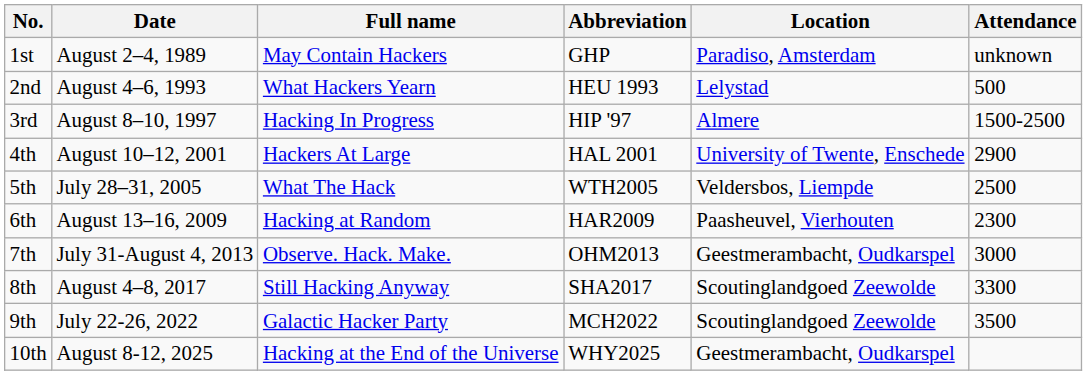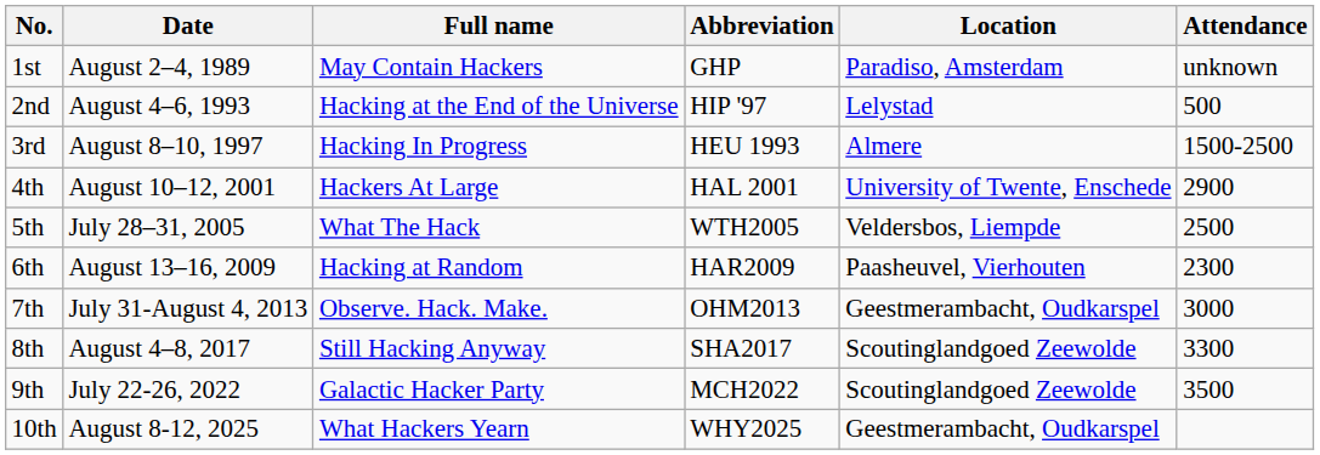 <table class="wikitable">
 <tr>
 <th>No.</th>
 <th>Date</th>
 <th>Full name</th>
 <th>Abbreviation</th>
 <th>Location</th>
 <th>Attendance</th>
 </tr>
 <tr>
 <td>1st</td>
 <td>August 2–4, 1989</td>
 <td><a href='#'>May Contain Hackers</a></td>
 <td>GHP</td>
 <td><a href='#'>Paradiso</a>, <a href='#'>Amsterdam</a></td>
 <td>unknown</td>
 </tr>
 <tr>
 <td>2nd</td>
 <td>August 4–6, 1993</td>
-<td><a href='#'>What Hackers Yearn</a></td>
-<td>HEU 1993</td>
+<td><a href='#'>Hacking at the End of the Universe</a></td>
+<td>HIP '97</td>
 <td><a href='#'>Lelystad</a></td>
 <td>500</td>
 </tr>
 <tr>
 <td>3rd</td>
 <td>August 8–10, 1997</td>
 <td><a href='#'>Hacking In Progress</a></td>
-<td>HIP '97</td>
+<td>HEU 1993</td>
 <td><a href='#'>Almere</a></td>
 <td>1500-2500</td>
 </tr>
 <tr>
 <td>4th</td>
 <td>August 10–12, 2001</td>
 <td><a href='#'>Hackers At Large</a></td>
 <td>HAL 2001</td>
 <td><a href='#'>University of Twente</a>, <a href='#'>Enschede</a></td>
 <td>2900</td>
 </tr>
 <tr>
 <td>5th</td>
 <td>July 28–31, 2005</td>
 <td><a href='#'>What The Hack</a></td>
 <td>WTH2005</td>
 <td>Veldersbos, <a href='#'>Liempde</a></td>
 <td>2500</td>
 </tr>
 <tr>
 <td>6th</td>
 <td>August 13–16, 2009</td>
 <td><a href='#'>Hacking at Random</a></td>
 <td>HAR2009</td>
 <td>Paasheuvel, <a href='#'>Vierhouten</a></td>
 <td>2300</td>
 </tr>
 <tr>
 <td>7th</td>
 <td>July 31-August 4, 2013</td>
 <td><a href='#'>Observe. Hack. Make.</a></td>
 <td>OHM2013</td>
 <td>Geestmerambacht, <a href='#'>Oudkarspel</a></td>
 <td>3000</td>
 </tr>
 <tr>
 <td>8th</td>
 <td>August 4–8, 2017</td>
 <td><a href='#'>Still Hacking Anyway</a></td>
 <td>SHA2017</td>
 <td>Scoutinglandgoed <a href='#'>Zeewolde</a></td>
 <td>3300</td>
 </tr>
 <tr>
 <td>9th</td>
 <td>July 22-26, 2022</td>
 <td><a href='#'>Galactic Hacker Party</a></td>
 <td>MCH2022</td>
 <td>Scoutinglandgoed <a href='#'>Zeewolde</a></td>
 <td>3500</td>
 </tr>
 <tr>
 <td>10th</td>
 <td>August 8-12, 2025</td>
-<td><a href='#'>Hacking at the End of the Universe</a></td>
+<td><a href='#'>What Hackers Yearn</a></td>
 <td>WHY2025</td>
 <td>Geestmerambacht, <a href='#'>Oudkarspel</a></td>
 <td></td>
 </tr>
 </table>
